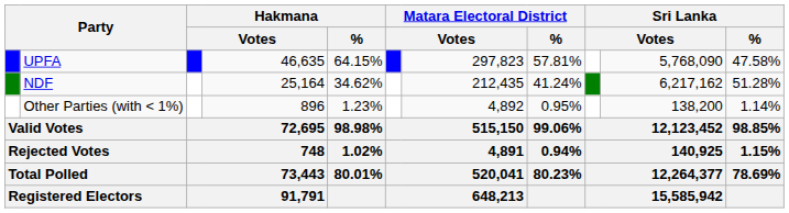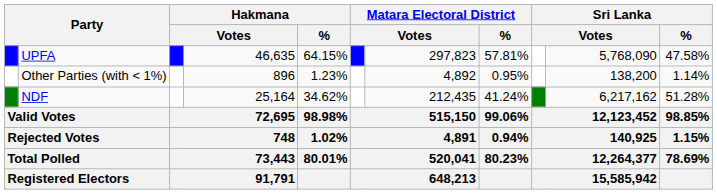 <table class="wikitable">
 <tr>
 <th colspan="2" width="144px"rowspan="2">Party</th>
 <th colspan="3" width="216px">Hakmana</th>
 <th colspan="3" width="216px"><a href='#'>Matara Electoral District</a></th>
 <th colspan="3" width="216px">Sri Lanka</th>
 </tr>
 <tr>
 <th colspan="2" width="144px">Votes</th>
 <th>%</th>
 <th colspan="2" width="144px">Votes</th>
 <th>%</th>
 <th colspan="2" width="144px">Votes</th>
 <th>%</th>
 </tr>
 <tr>
 <td style="background-color:blue;" width="10px"></td>
 <td style="text-align:left;"><a href='#'>UPFA</a></td>
 <td style="background-color:blue;" width="10px"></td>
 <td style="text-align:right;">46,635</td>
 <td style="text-align:right;">64.15%</td>
 <td style="background-color:blue;" width="10px"></td>
 <td style="text-align:right;">297,823</td>
 <td style="text-align:right;">57.81%</td>
 <td style="background-color:white;" width="10px"></td>
 <td style="text-align:right;">5,768,090</td>
 <td style="text-align:right;">47.58%</td>
 </tr>
 <tr>
+<td style="background-color:white;" width="10px"></td>
+<td style="text-align:left;">Other Parties (with < 1%)</td>
+<td style="background-color:white;" width="10px"></td>
+<td style="text-align:right;">896</td>
+<td style="text-align:right;">1.23%</td>
+<td style="background-color:white;" width="10px"></td>
+<td style="text-align:right;">4,892</td>
+<td style="text-align:right;">0.95%</td>
+<td style="background-color:white;" width="10px"></td>
+<td style="text-align:right;">138,200</td>
+<td style="text-align:right;">1.14%</td>
+</tr>
+<tr>
 <td style="background-color:green;" width="10px"></td>
 <td style="text-align:left;"><a href='#'>NDF</a></td>
 <td style="background-color:white;" width="10px"></td>
 <td style="text-align:right;">25,164</td>
 <td style="text-align:right;">34.62%</td>
 <td style="background-color:white;" width="10px"></td>
 <td style="text-align:right;">212,435</td>
 <td style="text-align:right;">41.24%</td>
 <td style="background-color:green;" width="10px"></td>
 <td style="text-align:right;">6,217,162</td>
 <td style="text-align:right;">51.28%</td>
-</tr>
-<tr>
-<td style="background-color:white;" width="10px"></td>
-<td style="text-align:left;">Other Parties (with < 1%)</td>
-<td style="background-color:white;" width="10px"></td>
-<td style="text-align:right;">896</td>
-<td style="text-align:right;">1.23%</td>
-<td style="background-color:white;" width="10px"></td>
-<td style="text-align:right;">4,892</td>
-<td style="text-align:right;">0.95%</td>
-<td style="background-color:white;" width="10px"></td>
-<td style="text-align:right;">138,200</td>
-<td style="text-align:right;">1.14%</td>
 </tr>
 <tr>
 <th colspan="2" width="144px"style="text-align:left;">Valid Votes</th>
 <th style="text-align:right;"colspan="2" width="144px">72,695</th>
 <th style="text-align:right;">98.98%</th>
 <th style="text-align:right;"colspan="2" width="144px">515,150</th>
 <th style="text-align:right;">99.06%</th>
 <th style="text-align:right;"colspan="2" width="144px">12,123,452</th>
 <th style="text-align:right;">98.85%</th>
 </tr>
 <tr>
 <th colspan="2" width="144px"style="text-align:left;">Rejected Votes</th>
 <th style="text-align:right;"colspan="2" width="144px">748</th>
 <th style="text-align:right;">1.02%</th>
 <th style="text-align:right;"colspan="2" width="144px">4,891</th>
 <th style="text-align:right;">0.94%</th>
 <th style="text-align:right;"colspan="2" width="144px">140,925</th>
 <th style="text-align:right;">1.15%</th>
 </tr>
 <tr>
 <th colspan="2" width="144px"style="text-align:left;">Total Polled</th>
 <th style="text-align:right;"colspan="2" width="144px">73,443</th>
 <th style="text-align:right;">80.01%</th>
 <th style="text-align:right;"colspan="2" width="144px">520,041</th>
 <th style="text-align:right;">80.23%</th>
 <th style="text-align:right;"colspan="2" width="144px">12,264,377</th>
 <th style="text-align:right;">78.69%</th>
 </tr>
 <tr>
 <th colspan="2" width="144px"style="text-align:left;">Registered Electors</th>
 <th style="text-align:right;"colspan="2" width="144px">91,791</th>
 <th></th>
 <th style="text-align:right;"colspan="2" width="144px">648,213</th>
 <th></th>
 <th style="text-align:right;"colspan="2" width="144px">15,585,942</th>
 <th></th>
 </tr>
 </table>
